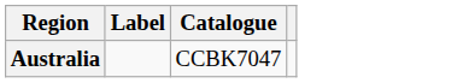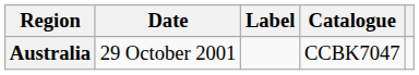 <table class="wikitable plainrowheaders">
 <tr>
 <th scope="col">Region</th>
+<th scope="col">Date</th>
 <th scope="col">Label</th>
 <th scope="col">Catalogue</th>
 <th scope="col"></th>
 </tr>
 <tr>
 <th scope="row">Australia</th>
+<td>29 October 2001</td>
 <td></td>
 <td>CCBK7047</td>
 <td align="center"></td>
 </tr>
 </table>
